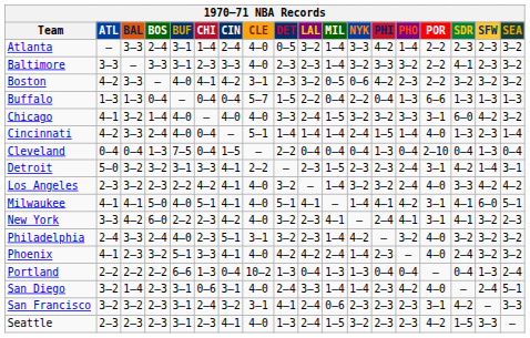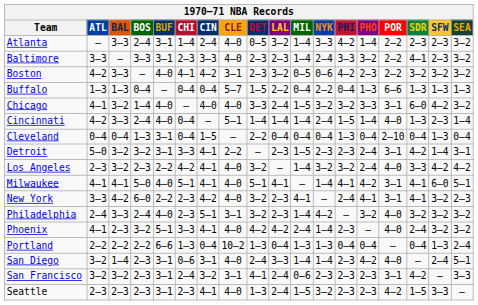 <table class="wikitable" style="font-size:95%; text-align:center;">
 <tr>
 <th colspan=18>1970–71 NBA Records</th>
 </tr>
 <tr>
 <th width=100>Team</th>
 <th style="background:#003EA4;color:#FFFFFF;width=35">ATL</th>
 <th style="background:#E45206;color:#012854;width=35">BAL</th>
 <th style="background:#006400;color:#FFFFFF;width=35">BOS</th>
 <th style="background:#012F6B;color:#D9AA00;width=35">BUF</th>
 <th style="background:#BA0C2F;color:#FFFFFF;width=35">CHI</th>
 <th style="background:#012F6B;color:#FFFFFF;width=35">CIN</th>
 <th style="background:#FFA402;color:#77222F;width=35">CLE</th>
 <th style="background:#012F6B;color:#D40032;width=35">DET</th>
 <th style="background:#800080;color:#FFD700;width=35">LAL</th>
 <th style="background:#006400;color:#FFFFFF;width=35">MIL</th>
 <th style="background:#003EA4;color:#FF8C00;width=35">NYK</th>
 <th style="background:#C90F2E;color:#022167;width=35">PHI</th>
 <th style="background:#800080;color:#FF4500;width=35">PHO</th>
 <th style="background:#FF0000;color:#FFFFFF;width=35">POR</th>
 <th style="background:#00843D;color:#FFCC00;width=35">SDR</th>
 <th style="background:#FFC62C;color:#012F6B;width=35">SFW</th>
 <th style="background:#173F36;color:#EBAA00;width=35">SEA</th>
 </tr>
 <tr>
 <td style="text-align:left;"><a href='#'>Atlanta</a></td>
 <td>—</td>
 <td>3–3</td>
 <td>2–4</td>
 <td>3–1</td>
 <td>1–4</td>
 <td>2–4</td>
 <td>4–0</td>
 <td>0–5</td>
 <td>3–2</td>
 <td>1–4</td>
 <td>3–3</td>
 <td>4–2</td>
 <td>1–4</td>
 <td>2–2</td>
 <td>2–3</td>
 <td>2–3</td>
 <td>3–2</td>
 </tr>
 <tr>
 <td style="text-align:left;"><a href='#'>Baltimore</a></td>
 <td>3–3</td>
 <td>—</td>
 <td>3–3</td>
 <td>3–1</td>
 <td>2–3</td>
 <td>3–3</td>
 <td>4–0</td>
 <td>2–3</td>
 <td>2–3</td>
 <td>1–4</td>
-<td>3–2</td>
+<td>2–4</td>
 <td>3–3</td>
 <td>3–2</td>
 <td>2–2</td>
 <td>4–1</td>
 <td>2–3</td>
 <td>3–2</td>
 </tr>
 <tr>
 <td style="text-align:left;"><a href='#'>Boston</a></td>
 <td>4–2</td>
 <td>3–3</td>
 <td>—</td>
 <td>4–0</td>
 <td>4–1</td>
 <td>4–2</td>
 <td>3–1</td>
 <td>2–3</td>
 <td>3–2</td>
 <td>0–5</td>
 <td>0–6</td>
 <td>4–2</td>
 <td>2–3</td>
 <td>2–2</td>
 <td>3–2</td>
 <td>3–2</td>
 <td>3–2</td>
 </tr>
 <tr>
 <td style="text-align:left;"><a href='#'>Buffalo</a></td>
 <td>1–3</td>
 <td>1–3</td>
 <td>0–4</td>
 <td>—</td>
 <td>0–4</td>
 <td>0–4</td>
 <td>5–7</td>
 <td>1–5</td>
 <td>2–2</td>
 <td>0–4</td>
 <td>2–2</td>
 <td>0–4</td>
 <td>1–3</td>
 <td>6–6</td>
 <td>1–3</td>
 <td>1–3</td>
 <td>1–3</td>
 </tr>
 <tr>
 <td style="text-align:left;"><a href='#'>Chicago</a></td>
 <td>4–1</td>
 <td>3–2</td>
 <td>1–4</td>
 <td>4–0</td>
 <td>—</td>
 <td>4–0</td>
 <td>4–0</td>
 <td>3–3</td>
 <td>2–4</td>
 <td>1–5</td>
 <td>3–2</td>
 <td>3–2</td>
 <td>3–3</td>
 <td>3–1</td>
 <td>6–0</td>
 <td>4–2</td>
 <td>3–2</td>
 </tr>
 <tr>
 <td style="text-align:left;"><a href='#'>Cincinnati</a></td>
 <td>4–2</td>
 <td>3–3</td>
 <td>2–4</td>
 <td>4–0</td>
 <td>0–4</td>
 <td>—</td>
 <td>5–1</td>
 <td>1–4</td>
 <td>1–4</td>
 <td>1–4</td>
 <td>2–4</td>
 <td>1–5</td>
 <td>1–4</td>
 <td>4–0</td>
 <td>1–3</td>
 <td>2–3</td>
 <td>1–4</td>
 </tr>
 <tr>
 <td style="text-align:left;"><a href='#'>Cleveland</a></td>
 <td>0–4</td>
 <td>0–4</td>
 <td>1–3</td>
-<td>7–5</td>
+<td>3–1</td>
 <td>0–4</td>
 <td>1–5</td>
 <td>—</td>
 <td>2–2</td>
 <td>0–4</td>
 <td>0–4</td>
 <td>0–4</td>
 <td>1–3</td>
 <td>0–4</td>
 <td>2–10</td>
 <td>0–4</td>
 <td>1–3</td>
 <td>0–4</td>
 </tr>
 <tr>
 <td style="text-align:left;"><a href='#'>Detroit</a></td>
 <td>5–0</td>
 <td>3–2</td>
 <td>3–2</td>
 <td>3–1</td>
 <td>3–3</td>
 <td>4–1</td>
 <td>2–2</td>
 <td>—</td>
 <td>2–3</td>
 <td>1–5</td>
 <td>2–3</td>
 <td>2–3</td>
 <td>2–4</td>
 <td>3–1</td>
 <td>4–2</td>
 <td>1–4</td>
 <td>3–1</td>
 </tr>
 <tr>
 <td style="text-align:left;"><a href='#'>Los Angeles</a></td>
 <td>2–3</td>
 <td>3–2</td>
 <td>2–3</td>
 <td>2–2</td>
 <td>4–2</td>
 <td>4–1</td>
 <td>4–0</td>
 <td>3–2</td>
 <td>—</td>
 <td>1–4</td>
 <td>3–2</td>
 <td>3–2</td>
 <td>2–4</td>
 <td>4–0</td>
 <td>3–3</td>
 <td>4–2</td>
 <td>4–2</td>
 </tr>
 <tr>
 <td style="text-align:left;"><a href='#'>Milwaukee</a></td>
 <td>4–1</td>
 <td>4–1</td>
 <td>5–0</td>
 <td>4–0</td>
 <td>5–1</td>
 <td>4–1</td>
 <td>4–0</td>
 <td>5–1</td>
 <td>4–1</td>
 <td>—</td>
 <td>1–4</td>
 <td>4–1</td>
 <td>4–2</td>
 <td>3–1</td>
 <td>4–1</td>
 <td>6–0</td>
 <td>5–1</td>
 </tr>
 <tr>
 <td style="text-align:left;"><a href='#'>New York</a></td>
 <td>3–3</td>
 <td>4–2</td>
 <td>6–0</td>
 <td>2–2</td>
 <td>2–3</td>
 <td>4–2</td>
 <td>4–0</td>
 <td>3–2</td>
 <td>2–3</td>
 <td>4–1</td>
 <td>—</td>
 <td>2–4</td>
 <td>4–1</td>
 <td>3–1</td>
 <td>4–1</td>
 <td>3–2</td>
 <td>2–3</td>
 </tr>
 <tr>
 <td style="text-align:left;"><a href='#'>Philadelphia</a></td>
 <td>2–4</td>
 <td>3–3</td>
 <td>2–4</td>
 <td>4–0</td>
 <td>2–3</td>
 <td>5–1</td>
 <td>3–1</td>
 <td>3–2</td>
 <td>2–3</td>
 <td>1–4</td>
 <td>4–2</td>
 <td>—</td>
 <td>3–2</td>
 <td>4–0</td>
 <td>3–2</td>
 <td>3–2</td>
 <td>3–2</td>
 </tr>
 <tr>
 <td style="text-align:left;"><a href='#'>Phoenix</a></td>
 <td>4–1</td>
 <td>2–3</td>
 <td>3–2</td>
 <td>5–1</td>
 <td>3–3</td>
 <td>4–1</td>
 <td>4–0</td>
 <td>4–2</td>
 <td>4–2</td>
 <td>2–4</td>
 <td>1–4</td>
 <td>2–3</td>
 <td>—</td>
 <td>4–0</td>
 <td>2–4</td>
 <td>3–2</td>
 <td>3–2</td>
 </tr>
 <tr>
 <td style="text-align:left;"><a href='#'>Portland</a></td>
 <td>2–2</td>
 <td>2–2</td>
 <td>2–2</td>
 <td>6–6</td>
 <td>1–3</td>
 <td>0–4</td>
 <td>10–2</td>
 <td>1–3</td>
 <td>0–4</td>
 <td>1–3</td>
 <td>1–3</td>
 <td>0–4</td>
 <td>0–4</td>
 <td>—</td>
 <td>0–4</td>
 <td>1–3</td>
 <td>2–4</td>
 </tr>
 <tr>
 <td style="text-align:left;"><a href='#'>San Diego</a></td>
 <td>3–2</td>
 <td>1–4</td>
 <td>2–3</td>
 <td>3–1</td>
 <td>0–6</td>
 <td>3–1</td>
 <td>4–0</td>
 <td>2–4</td>
 <td>3–3</td>
 <td>1–4</td>
 <td>1–4</td>
 <td>2–3</td>
 <td>4–2</td>
 <td>4–0</td>
 <td>—</td>
 <td>2–4</td>
 <td>5–1</td>
 </tr>
 <tr>
 <td style="text-align:left;"><a href='#'>San Francisco</a></td>
 <td>3–2</td>
 <td>3–2</td>
 <td>2–3</td>
 <td>3–1</td>
 <td>2–4</td>
 <td>3–2</td>
 <td>3–1</td>
 <td>4–1</td>
 <td>2–4</td>
 <td>0–6</td>
 <td>2–3</td>
 <td>2–3</td>
 <td>2–3</td>
 <td>3–1</td>
 <td>4–2</td>
 <td>—</td>
 <td>3–3</td>
 </tr>
 <tr>
 <td style="text-align:left;">Seattle</td>
 <td>2–3</td>
 <td>2–3</td>
 <td>2–3</td>
 <td>3–1</td>
 <td>2–3</td>
 <td>4–1</td>
 <td>4–0</td>
 <td>1–3</td>
 <td>2–4</td>
 <td>1–5</td>
 <td>3–2</td>
 <td>2–3</td>
 <td>2–3</td>
 <td>4–2</td>
 <td>1–5</td>
 <td>3–3</td>
 <td>—</td>
 </tr>
 </table>
